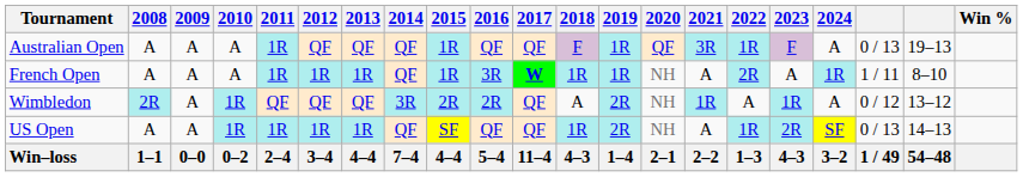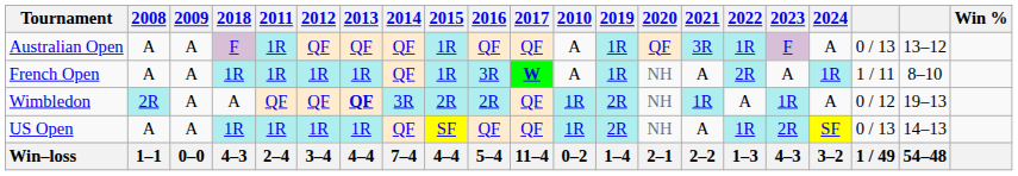 <table class=wikitable style=text-align:center>
 <tr>
 <th>Tournament</th>
 <th><a href='#'>2008</a></th>
 <th><a href='#'>2009</a></th>
-<th><a href='#'>2010</a></th>
+<th><a href='#'>2018</a></th>
 <th><a href='#'>2011</a></th>
 <th><a href='#'>2012</a></th>
 <th><a href='#'>2013</a></th>
 <th><a href='#'>2014</a></th>
 <th><a href='#'>2015</a></th>
 <th><a href='#'>2016</a></th>
 <th><a href='#'>2017</a></th>
-<th><a href='#'>2018</a></th>
+<th><a href='#'>2010</a></th>
 <th><a href='#'>2019</a></th>
 <th><a href='#'>2020</a></th>
 <th><a href='#'>2021</a></th>
 <th><a href='#'>2022</a></th>
 <th><a href='#'>2023</a></th>
 <th><a href='#'>2024</a></th>
 <th></th>
 <th></th>
 <th>Win %</th>
 </tr>
 <tr>
 <td align=left><a href='#'>Australian Open</a></td>
 <td>A</td>
 <td>A</td>
-<td>A</td>
+<td style="background:thistle;"><a href='#'>F</a></td>
 <td bgcolor=afeeee><a href='#'>1R</a></td>
 <td bgcolor=ffebcd><a href='#'>QF</a></td>
 <td bgcolor=ffebcd><a href='#'>QF</a></td>
 <td bgcolor=ffebcd><a href='#'>QF</a></td>
 <td bgcolor=afeeee><a href='#'>1R</a></td>
 <td bgcolor=ffebcd><a href='#'>QF</a></td>
 <td bgcolor=ffebcd><a href='#'>QF</a></td>
-<td style="background:thistle;"><a href='#'>F</a></td>
+<td>A</td>
 <td bgcolor=afeeee><a href='#'>1R</a></td>
 <td bgcolor=ffebcd><a href='#'>QF</a></td>
 <td bgcolor=afeeee><a href='#'>3R</a></td>
 <td bgcolor=afeeee><a href='#'>1R</a></td>
 <td bgcolor=thistle><a href='#'>F</a></td>
 <td>A</td>
 <td>0 / 13</td>
-<td>19–13</td>
+<td>13–12</td>
 <td></td>
 </tr>
 <tr>
 <td align=left><a href='#'>French Open</a></td>
 <td>A</td>
 <td>A</td>
-<td>A</td>
+<td bgcolor=afeeee><a href='#'>1R</a></td>
 <td bgcolor=afeeee><a href='#'>1R</a></td>
 <td bgcolor=afeeee><a href='#'>1R</a></td>
 <td bgcolor=afeeee><a href='#'>1R</a></td>
 <td bgcolor=ffebcd><a href='#'>QF</a></td>
 <td bgcolor=afeeee><a href='#'>1R</a></td>
 <td bgcolor=afeeee><a href='#'>3R</a></td>
 <td style="background:lime;"><a href='#'><strong>W</strong></a></td>
-<td bgcolor=afeeee><a href='#'>1R</a></td>
+<td>A</td>
 <td bgcolor=afeeee><a href='#'>1R</a></td>
 <td style=color:#767676>NH</td>
 <td>A</td>
 <td bgcolor=afeeee><a href='#'>2R</a></td>
 <td>A</td>
 <td bgcolor=afeeee><a href='#'>1R</a></td>
 <td>1 / 11</td>
 <td>8–10</td>
 <td></td>
 </tr>
 <tr>
 <td align=left><a href='#'>Wimbledon</a></td>
 <td bgcolor=afeeee><a href='#'>2R</a></td>
 <td>A</td>
-<td bgcolor=afeeee><a href='#'>1R</a></td>
+<td>A</td>
 <td bgcolor=ffebcd><a href='#'>QF</a></td>
 <td bgcolor=ffebcd><a href='#'>QF</a></td>
-<td bgcolor=ffebcd><a href='#'>QF</a></td>
+<td bgcolor=ffebcd><strong><a href='#'>QF</a></strong></td>
 <td bgcolor=afeeee><a href='#'>3R</a></td>
 <td bgcolor=afeeee><a href='#'>2R</a></td>
 <td bgcolor=afeeee><a href='#'>2R</a></td>
 <td bgcolor=ffebcd><a href='#'>QF</a></td>
-<td>A</td>
+<td bgcolor=afeeee><a href='#'>1R</a></td>
 <td bgcolor=afeeee><a href='#'>2R</a></td>
 <td style=color:#767676>NH</td>
 <td bgcolor=afeeee><a href='#'>1R</a></td>
 <td>A</td>
 <td bgcolor=afeeee><a href='#'>1R</a></td>
 <td>A</td>
 <td>0 / 12</td>
-<td>13–12</td>
+<td>19–13</td>
 <td></td>
 </tr>
 <tr>
 <td align=left><a href='#'>US Open</a></td>
 <td>A</td>
 <td>A</td>
 <td bgcolor=afeeee><a href='#'>1R</a></td>
 <td bgcolor=afeeee><a href='#'>1R</a></td>
 <td bgcolor=afeeee><a href='#'>1R</a></td>
 <td bgcolor=afeeee><a href='#'>1R</a></td>
 <td bgcolor=ffebcd><a href='#'>QF</a></td>
 <td bgcolor=yellow><a href='#'>SF</a></td>
 <td bgcolor=ffebcd><a href='#'>QF</a></td>
 <td bgcolor=ffebcd><a href='#'>QF</a></td>
 <td bgcolor=afeeee><a href='#'>1R</a></td>
 <td bgcolor=afeeee><a href='#'>2R</a></td>
 <td style=color:#767676>NH</td>
 <td>A</td>
 <td bgcolor=afeeee><a href='#'>1R</a></td>
 <td bgcolor=afeeee><a href='#'>2R</a></td>
 <td bgcolor=yellow><a href='#'>SF</a></td>
 <td>0 / 13</td>
 <td>14–13</td>
 <td></td>
 </tr>
 <tr>
 <th style=text-align:left>Win–loss</th>
 <th>1–1</th>
 <th>0–0</th>
-<th>0–2</th>
+<th>4–3</th>
 <th>2–4</th>
 <th>3–4</th>
 <th>4–4</th>
 <th>7–4</th>
 <th>4–4</th>
 <th>5–4</th>
 <th>11–4</th>
-<th>4–3</th>
+<th>0–2</th>
 <th>1–4</th>
 <th>2–1</th>
 <th>2–2</th>
 <th>1–3</th>
 <th>4–3</th>
 <th>3–2</th>
 <th>1 / 49</th>
 <th>54–48</th>
 <th></th>
 </tr>
 </table>
